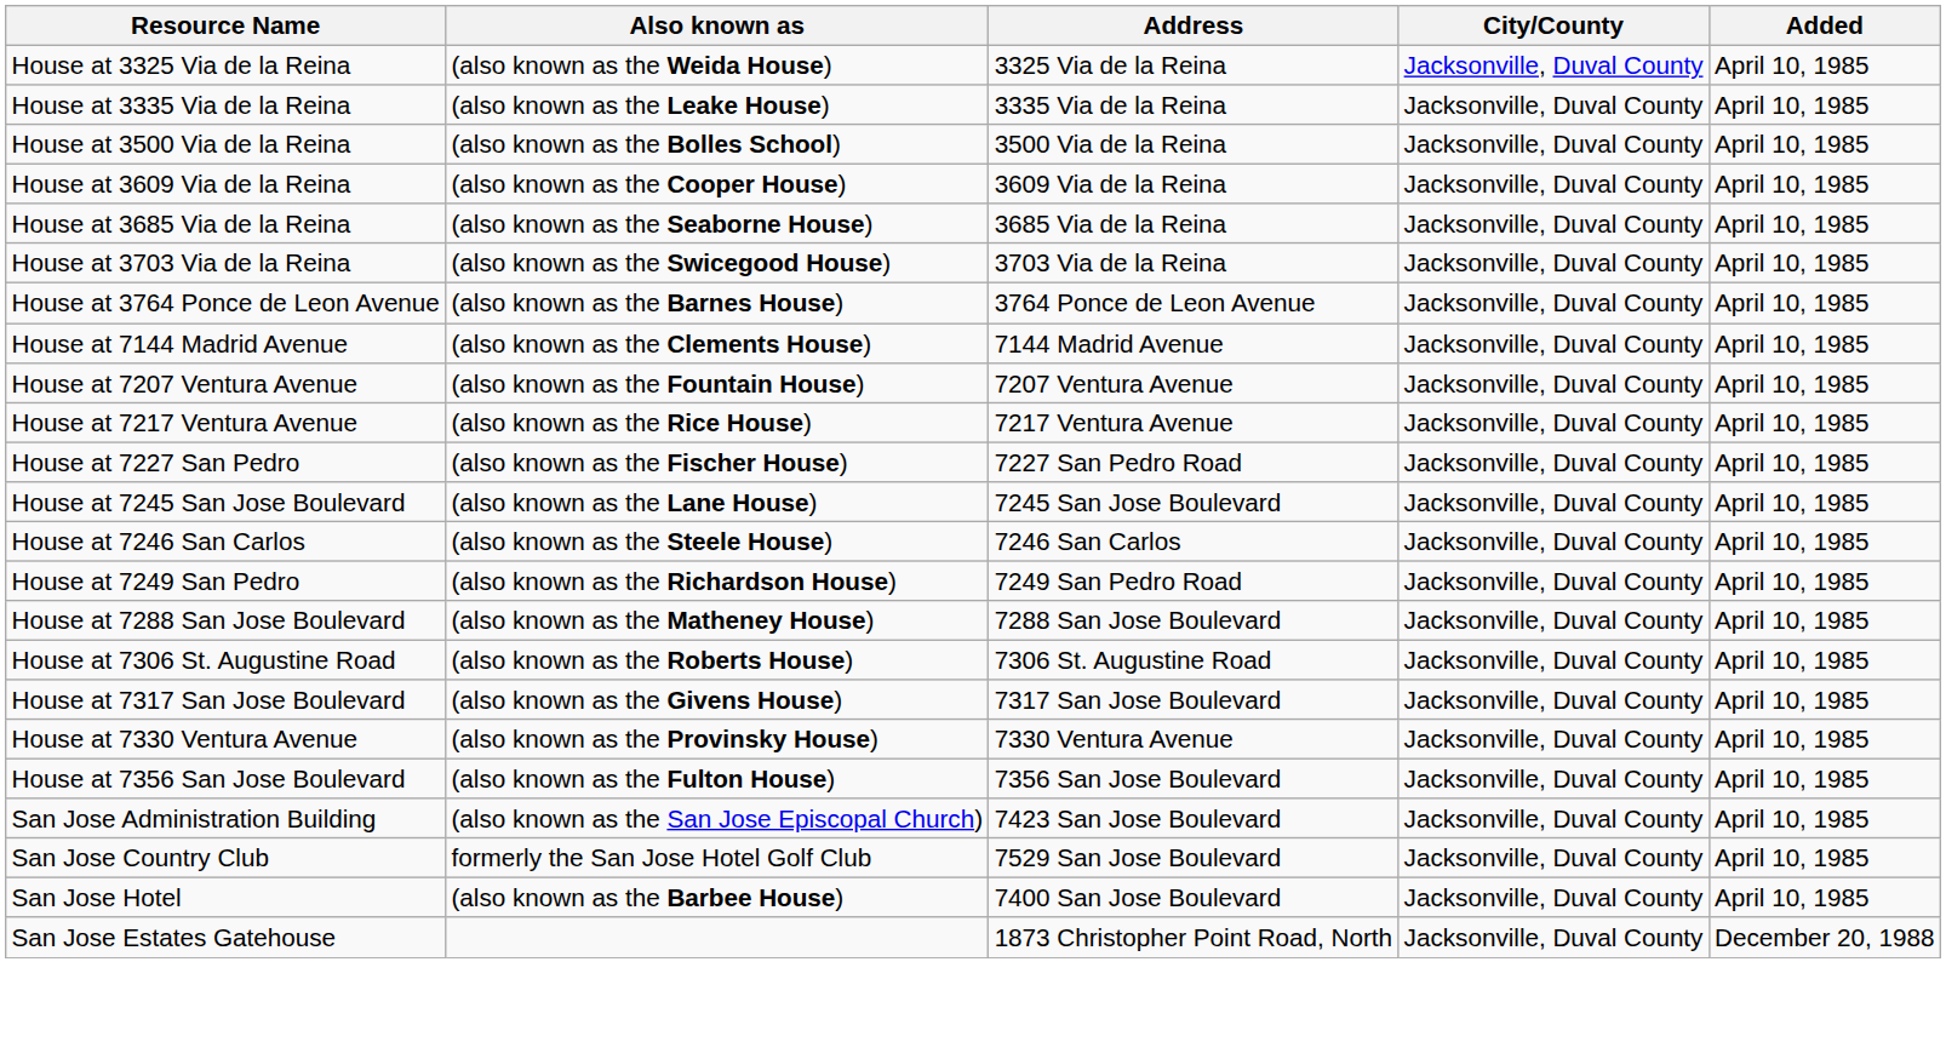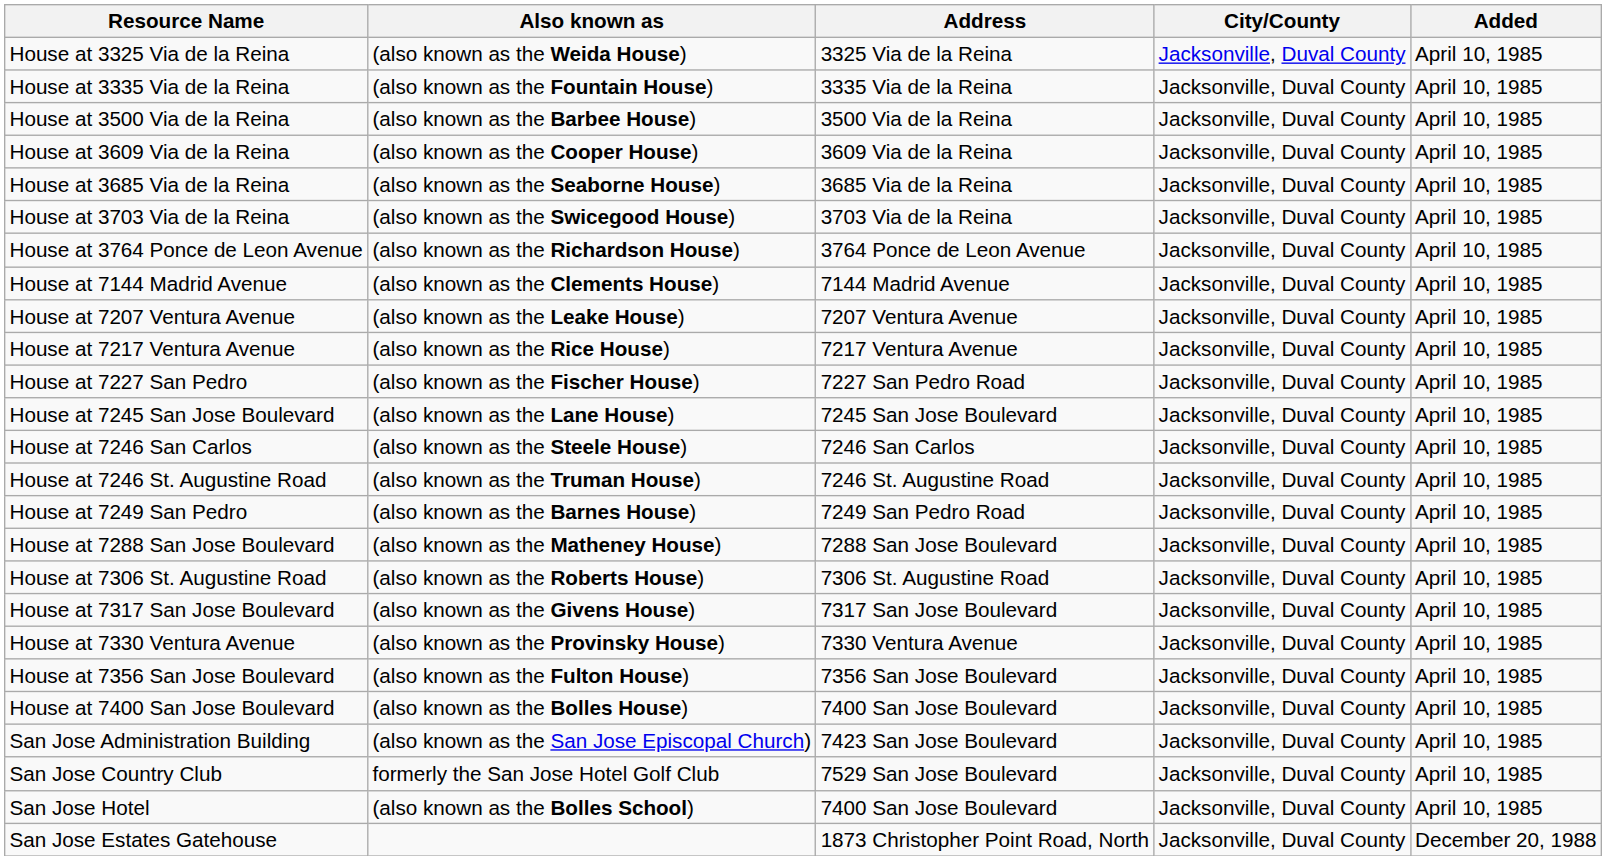 <table class="wikitable" style="font-size: 95%;">
 <tr>
 <th>Resource Name</th>
 <th>Also known as</th>
 <th>Address</th>
 <th>City/County</th>
 <th>Added</th>
 </tr>
 <tr>
 <td>House at 3325 Via de la Reina</td>
 <td>(also known as the <strong>Weida House</strong>)</td>
 <td>3325 Via de la Reina</td>
 <td><a href='#'>Jacksonville</a>, <a href='#'>Duval County</a></td>
 <td>April 10, 1985</td>
 </tr>
 <tr>
 <td>House at 3335 Via de la Reina</td>
-<td>(also known as the <strong>Leake House</strong>)</td>
+<td>(also known as the <strong>Fountain House</strong>)</td>
 <td>3335 Via de la Reina</td>
 <td>Jacksonville, Duval County</td>
 <td>April 10, 1985</td>
 </tr>
 <tr>
 <td>House at 3500 Via de la Reina</td>
-<td>(also known as the <strong>Bolles School</strong>)</td>
+<td>(also known as the <strong>Barbee House</strong>)</td>
 <td>3500 Via de la Reina</td>
 <td>Jacksonville, Duval County</td>
 <td>April 10, 1985</td>
 </tr>
 <tr>
 <td>House at 3609 Via de la Reina</td>
 <td>(also known as the <strong>Cooper House</strong>)</td>
 <td>3609 Via de la Reina</td>
 <td>Jacksonville, Duval County</td>
 <td>April 10, 1985</td>
 </tr>
 <tr>
 <td>House at 3685 Via de la Reina</td>
 <td>(also known as the <strong>Seaborne House</strong>)</td>
 <td>3685 Via de la Reina</td>
 <td>Jacksonville, Duval County</td>
 <td>April 10, 1985</td>
 </tr>
 <tr>
 <td>House at 3703 Via de la Reina</td>
 <td>(also known as the <strong>Swicegood House</strong>)</td>
 <td>3703 Via de la Reina</td>
 <td>Jacksonville, Duval County</td>
 <td>April 10, 1985</td>
 </tr>
 <tr>
 <td>House at 3764 Ponce de Leon Avenue</td>
-<td>(also known as the <strong>Barnes House</strong>)</td>
+<td>(also known as the <strong>Richardson House</strong>)</td>
 <td>3764 Ponce de Leon Avenue</td>
 <td>Jacksonville, Duval County</td>
 <td>April 10, 1985</td>
 </tr>
 <tr>
 <td>House at 7144 Madrid Avenue</td>
 <td>(also known as the <strong>Clements House</strong>)</td>
 <td>7144 Madrid Avenue</td>
 <td>Jacksonville, Duval County</td>
 <td>April 10, 1985</td>
 </tr>
 <tr>
 <td>House at 7207 Ventura Avenue</td>
-<td>(also known as the <strong>Fountain House</strong>)</td>
+<td>(also known as the <strong>Leake House</strong>)</td>
 <td>7207 Ventura Avenue</td>
 <td>Jacksonville, Duval County</td>
 <td>April 10, 1985</td>
 </tr>
 <tr>
 <td>House at 7217 Ventura Avenue</td>
 <td>(also known as the <strong>Rice House</strong>)</td>
 <td>7217 Ventura Avenue</td>
 <td>Jacksonville, Duval County</td>
 <td>April 10, 1985</td>
 </tr>
 <tr>
 <td>House at 7227 San Pedro</td>
 <td>(also known as the <strong>Fischer House</strong>)</td>
 <td>7227 San Pedro Road</td>
 <td>Jacksonville, Duval County</td>
 <td>April 10, 1985</td>
 </tr>
 <tr>
 <td>House at 7245 San Jose Boulevard</td>
 <td>(also known as the <strong>Lane House</strong>)</td>
 <td>7245 San Jose Boulevard</td>
 <td>Jacksonville, Duval County</td>
 <td>April 10, 1985</td>
 </tr>
 <tr>
 <td>House at 7246 San Carlos</td>
 <td>(also known as the <strong>Steele House</strong>)</td>
 <td>7246 San Carlos</td>
 <td>Jacksonville, Duval County</td>
 <td>April 10, 1985</td>
 </tr>
 <tr>
+<td>House at 7246 St. Augustine Road</td>
+<td>(also known as the <strong>Truman House</strong>)</td>
+<td>7246 St. Augustine Road</td>
+<td>Jacksonville, Duval County</td>
+<td>April 10, 1985</td>
+</tr>
+<tr>
 <td>House at 7249 San Pedro</td>
-<td>(also known as the <strong>Richardson House</strong>)</td>
+<td>(also known as the <strong>Barnes House</strong>)</td>
 <td>7249 San Pedro Road</td>
 <td>Jacksonville, Duval County</td>
 <td>April 10, 1985</td>
 </tr>
 <tr>
 <td>House at 7288 San Jose Boulevard</td>
 <td>(also known as the <strong>Matheney House</strong>)</td>
 <td>7288 San Jose Boulevard</td>
 <td>Jacksonville, Duval County</td>
 <td>April 10, 1985</td>
 </tr>
 <tr>
 <td>House at 7306 St. Augustine Road</td>
 <td>(also known as the <strong>Roberts House</strong>)</td>
 <td>7306 St. Augustine Road</td>
 <td>Jacksonville, Duval County</td>
 <td>April 10, 1985</td>
 </tr>
 <tr>
 <td>House at 7317 San Jose Boulevard</td>
 <td>(also known as the <strong>Givens House</strong>)</td>
 <td>7317 San Jose Boulevard</td>
 <td>Jacksonville, Duval County</td>
 <td>April 10, 1985</td>
 </tr>
 <tr>
 <td>House at 7330 Ventura Avenue</td>
 <td>(also known as the <strong>Provinsky House</strong>)</td>
 <td>7330 Ventura Avenue</td>
 <td>Jacksonville, Duval County</td>
 <td>April 10, 1985</td>
 </tr>
 <tr>
 <td>House at 7356 San Jose Boulevard</td>
 <td>(also known as the <strong>Fulton House</strong>)</td>
 <td>7356 San Jose Boulevard</td>
 <td>Jacksonville, Duval County</td>
 <td>April 10, 1985</td>
 </tr>
 <tr>
+<td>House at 7400 San Jose Boulevard</td>
+<td>(also known as the <strong>Bolles House</strong>)</td>
+<td>7400 San Jose Boulevard</td>
+<td>Jacksonville, Duval County</td>
+<td>April 10, 1985</td>
+</tr>
+<tr>
 <td>San Jose Administration Building</td>
 <td>(also known as the <a href='#'>San Jose Episcopal Church</a>)</td>
 <td>7423 San Jose Boulevard</td>
 <td>Jacksonville, Duval County</td>
 <td>April 10, 1985</td>
 </tr>
 <tr>
 <td>San Jose Country Club</td>
 <td>formerly the San Jose Hotel Golf Club</td>
 <td>7529 San Jose Boulevard</td>
 <td>Jacksonville, Duval County</td>
 <td>April 10, 1985</td>
 </tr>
 <tr>
 <td>San Jose Hotel</td>
-<td>(also known as the <strong>Barbee House</strong>)</td>
+<td>(also known as the <strong>Bolles School</strong>)</td>
 <td>7400 San Jose Boulevard</td>
 <td>Jacksonville, Duval County</td>
 <td>April 10, 1985</td>
 </tr>
 <tr>
 <td>San Jose Estates Gatehouse</td>
 <td></td>
 <td>1873 Christopher Point Road, North</td>
 <td>Jacksonville, Duval County</td>
 <td>December 20, 1988</td>
 </tr>
 </table>
